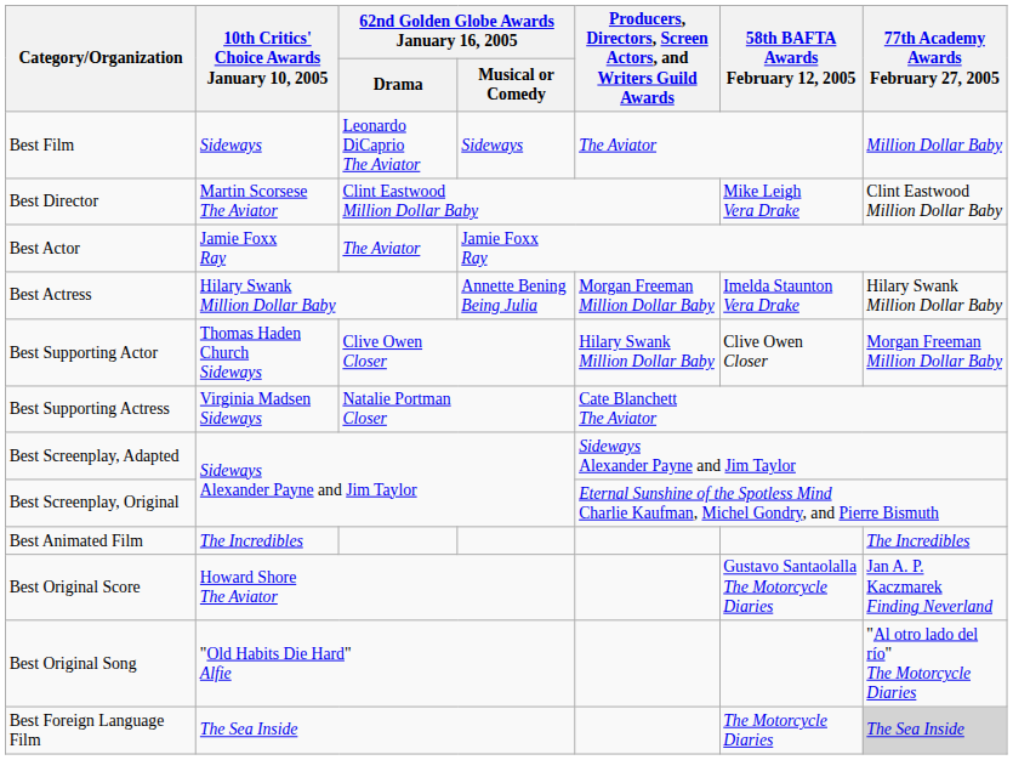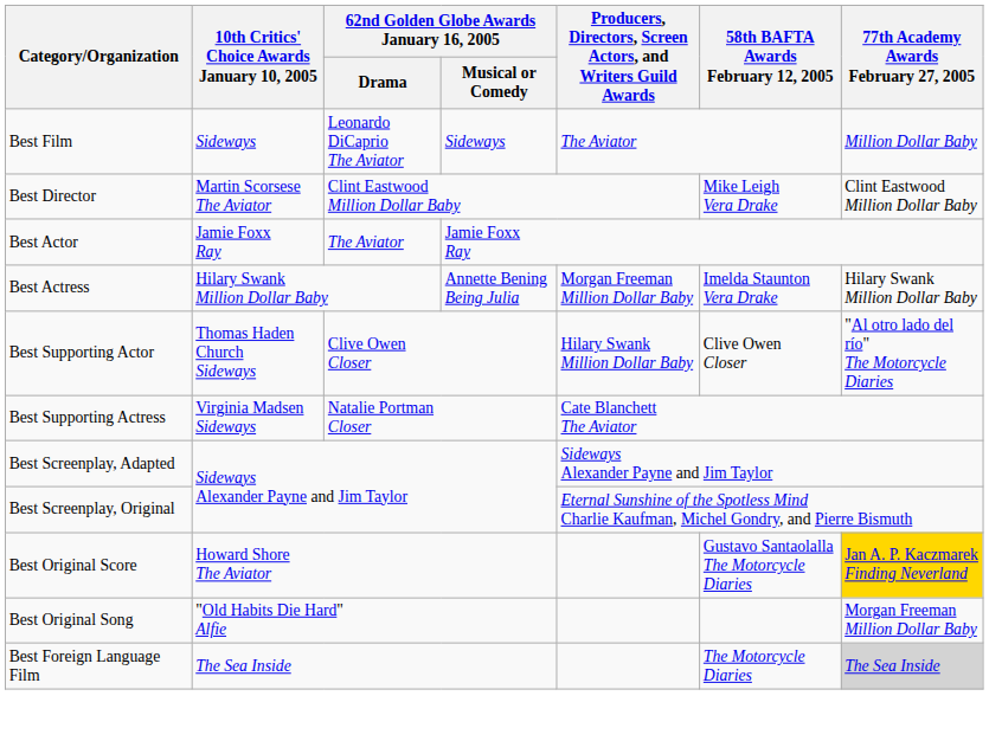 <table class="wikitable" style="font-size: 90%;">
 <tr>
 <th rowspan=2 width=200>Category/Organization</th>
 <th rowspan=2 width=250><a href='#'>10th Critics' Choice Awards</a><br>January 10, 2005</th>
 <th colspan=2 width=250><a href='#'>62nd Golden Globe Awards</a><br>January 16, 2005</th>
 <th rowspan=2 width=250><a href='#'>Producers</a>, <a href='#'>Directors</a>, <a href='#'>Screen Actors</a>, and <a href='#'>Writers Guild Awards</a></th>
 <th rowspan=2 width=250><a href='#'>58th BAFTA Awards</a><br>February 12, 2005</th>
 <th rowspan=2 width=250><a href='#'>77th Academy Awards</a><br>February 27, 2005</th>
 </tr>
 <tr>
 <th width=200>Drama</th>
 <th width=200>Musical or Comedy</th>
 </tr>
 <tr>
 <td>Best Film</td>
 <td><em><a href='#'>Sideways</a></em></td>
 <td><a href='#'>Leonardo DiCaprio</a><br><em><a href='#'>The Aviator</a></em></td>
 <td><em><a href='#'>Sideways</a></em></td>
 <td colspan=2><em><a href='#'>The Aviator</a></em></td>
 <td><em><a href='#'>Million Dollar Baby</a></em></td>
 </tr>
 <tr>
 <td>Best Director</td>
 <td><a href='#'>Martin Scorsese</a><br><em><a href='#'>The Aviator</a></em></td>
 <td colspan=3><a href='#'>Clint Eastwood</a><br><em><a href='#'>Million Dollar Baby</a></em></td>
 <td><a href='#'>Mike Leigh</a><br><em><a href='#'>Vera Drake</a></em></td>
 <td>Clint Eastwood<br><em>Million Dollar Baby</em></td>
 </tr>
 <tr>
 <td>Best Actor</td>
 <td><a href='#'>Jamie Foxx</a><br><em><a href='#'>Ray</a></em></td>
 <td><em><a href='#'>The Aviator</a></em></td>
 <td colspan=4><a href='#'>Jamie Foxx</a><br><em><a href='#'>Ray</a></em></td>
 </tr>
 <tr>
 <td>Best Actress</td>
 <td colspan=2><a href='#'>Hilary Swank</a><br><em><a href='#'>Million Dollar Baby</a></em></td>
 <td><a href='#'>Annette Bening</a><br><em><a href='#'>Being Julia</a></em></td>
 <td><a href='#'>Morgan Freeman</a><br><em><a href='#'>Million Dollar Baby</a></em></td>
 <td><a href='#'>Imelda Staunton</a><br><em><a href='#'>Vera Drake</a></em></td>
 <td>Hilary Swank<br><em>Million Dollar Baby</em></td>
 </tr>
 <tr>
 <td>Best Supporting Actor</td>
 <td><a href='#'>Thomas Haden Church</a><br><em><a href='#'>Sideways</a></em></td>
 <td colspan=2><a href='#'>Clive Owen</a><br><em><a href='#'>Closer</a></em></td>
 <td><a href='#'>Hilary Swank</a><br><em><a href='#'>Million Dollar Baby</a></em></td>
 <td>Clive Owen<br><em>Closer</em></td>
-<td><a href='#'>Morgan Freeman</a><br><em><a href='#'>Million Dollar Baby</a></em></td>
+<td>"<a href='#'>Al otro lado del río</a>"<br><em><a href='#'>The Motorcycle Diaries</a></em></td>
 </tr>
 <tr>
 <td>Best Supporting Actress</td>
 <td><a href='#'>Virginia Madsen</a><br><em><a href='#'>Sideways</a></em></td>
 <td colspan=2><a href='#'>Natalie Portman</a><br><em><a href='#'>Closer</a></em></td>
 <td colspan=3><a href='#'>Cate Blanchett</a><br><em><a href='#'>The Aviator</a></em></td>
 </tr>
 <tr>
 <td>Best Screenplay, Adapted</td>
 <td rowspan=2 colspan=3><em><a href='#'>Sideways</a></em><br><a href='#'>Alexander Payne</a> and <a href='#'>Jim Taylor</a></td>
 <td colspan=3><em><a href='#'>Sideways</a></em><br><a href='#'>Alexander Payne</a> and <a href='#'>Jim Taylor</a></td>
 </tr>
 <tr>
 <td>Best Screenplay, Original</td>
 <td colspan=3><em><a href='#'>Eternal Sunshine of the Spotless Mind</a></em><br><a href='#'>Charlie Kaufman</a>, <a href='#'>Michel Gondry</a>, and <a href='#'>Pierre Bismuth</a></td>
 </tr>
 <tr>
-<td>Best Animated Film</td>
-<td><em><a href='#'>The Incredibles</a></em></td>
-<td></td>
-<td></td>
-<td></td>
-<td></td>
-<td><em><a href='#'>The Incredibles</a></em></td>
-</tr>
-<tr>
 <td>Best Original Score</td>
 <td colspan=3><a href='#'>Howard Shore</a><br><em><a href='#'>The Aviator</a></em></td>
 <td></td>
 <td><a href='#'>Gustavo Santaolalla</a><br><em><a href='#'>The Motorcycle Diaries</a></em></td>
-<td><a href='#'>Jan A. P. Kaczmarek</a><br><em><a href='#'>Finding Neverland</a></em></td>
+<td style="background: gold;"><a href='#'>Jan A. P. Kaczmarek</a><br><em><a href='#'>Finding Neverland</a></em></td>
 </tr>
 <tr>
 <td>Best Original Song</td>
 <td colspan=3>"<a href='#'>Old Habits Die Hard</a>"<br><em><a href='#'>Alfie</a></em></td>
 <td></td>
 <td></td>
-<td>"<a href='#'>Al otro lado del río</a>"<br><em><a href='#'>The Motorcycle Diaries</a></em></td>
+<td><a href='#'>Morgan Freeman</a><br><em><a href='#'>Million Dollar Baby</a></em></td>
 </tr>
 <tr>
 <td>Best Foreign Language Film</td>
 <td colspan=3><em><a href='#'>The Sea Inside</a></em></td>
 <td></td>
 <td><em><a href='#'>The Motorcycle Diaries</a></em></td>
 <td style="background: lightgrey;"><em><a href='#'>The Sea Inside</a></em></td>
 </tr>
 </table>
